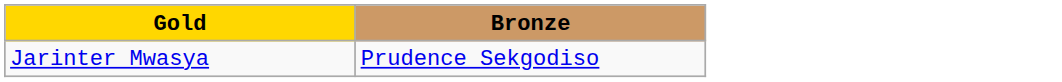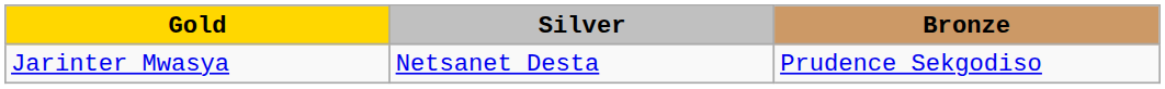 <table class="wikitable" style="text-align:left">
 <tr align="center">
 <td width=200 bgcolor=gold><strong>Gold</strong></td>
+<td width=200 bgcolor=silver><strong>Silver</strong></td>
 <td width=200 bgcolor=CC9966><strong>Bronze</strong></td>
 </tr>
 <tr>
 <td><a href='#'>Jarinter Mwasya</a><br><em></em></td>
+<td><a href='#'>Netsanet Desta</a><br><em></em></td>
 <td><a href='#'>Prudence Sekgodiso</a><br><em></em></td>
 </tr>
 </table>
